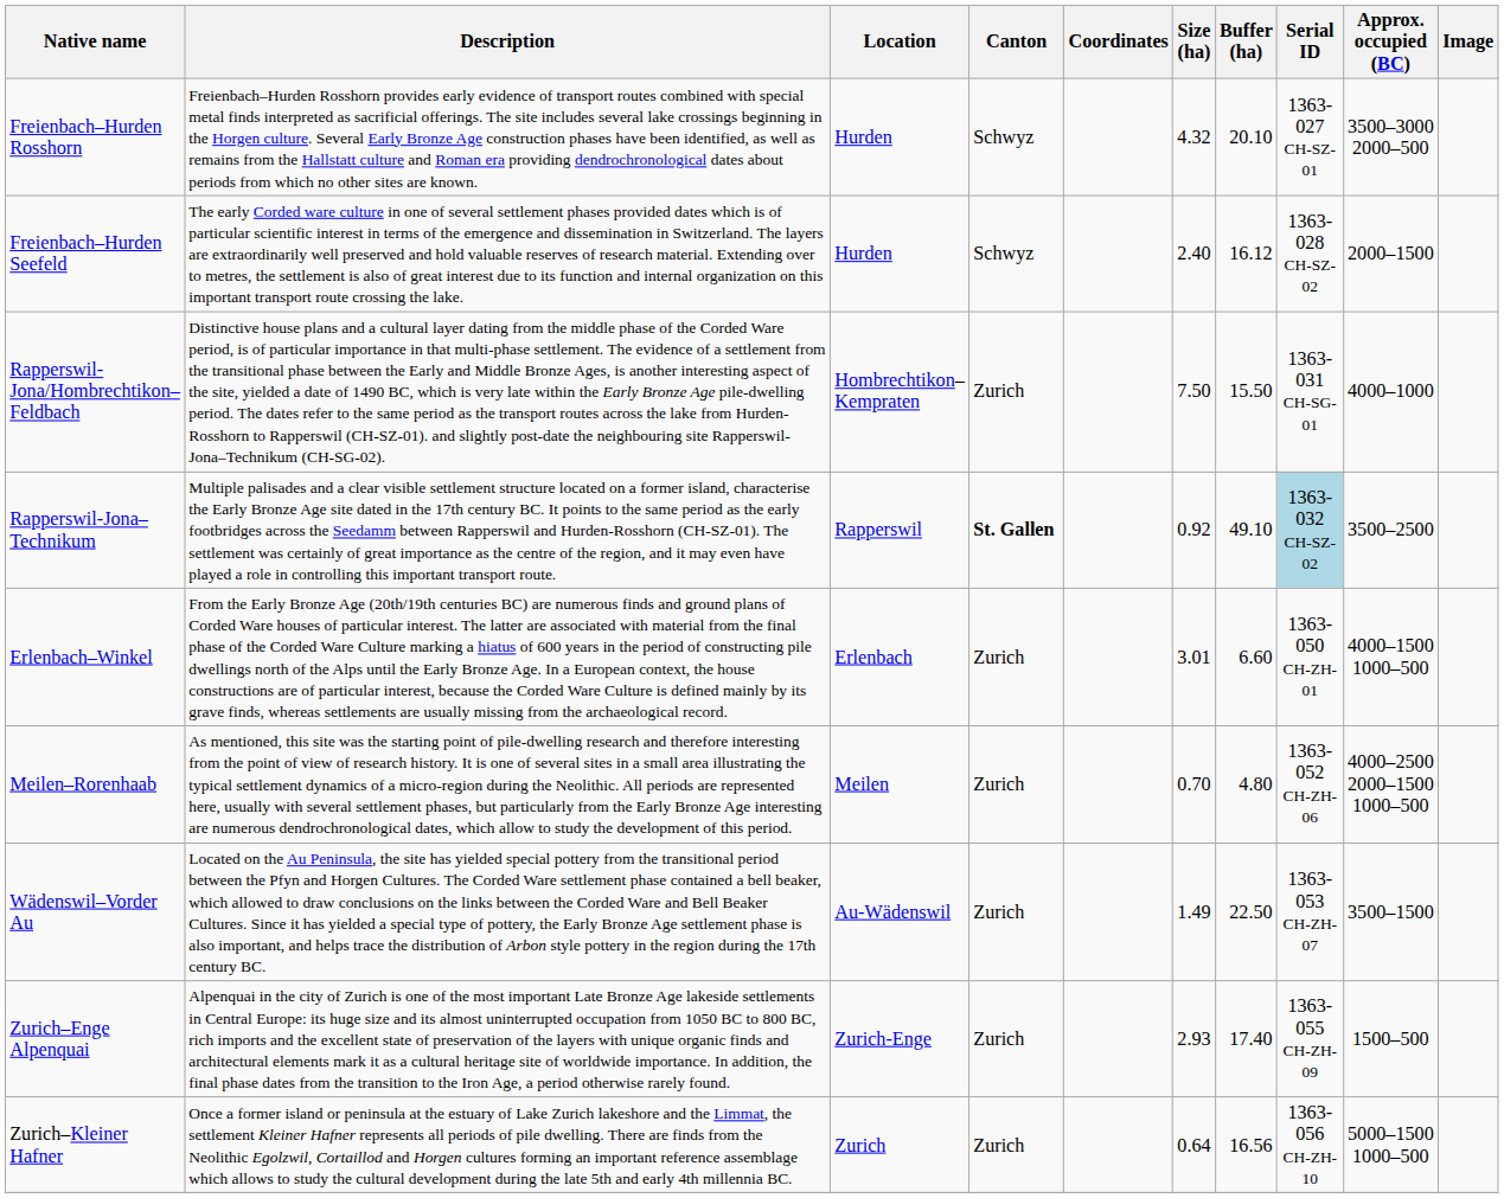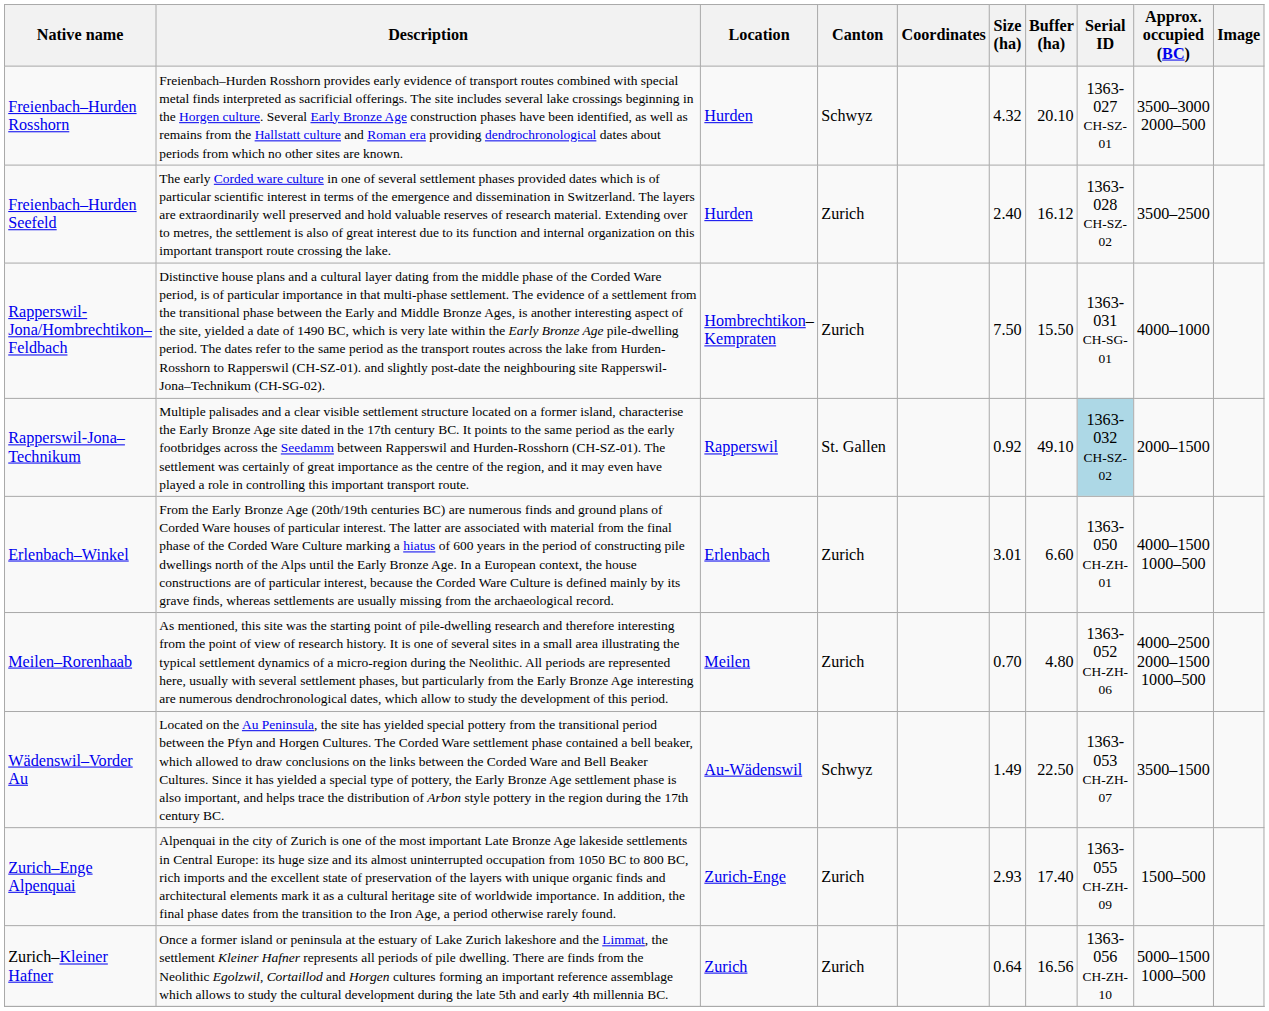 <table class="sortable wikitable">
 <tr style="background:#efefef;">
 <th width="120">Native name</th>
 <th>Description</th>
 <th width="72">Location</th>
 <th width="72">Canton</th>
 <th width="60">Coordinates</th>
 <th width="18">Size (ha)</th>
 <th width="18">Buffer (ha)</th>
 <th width="48">Serial ID</th>
 <th width="72">Approx. occupied (<a href='#'>BC</a>)</th>
 <th>Image</th>
 </tr>
 <tr>
 <td><a href='#'>Freienbach–Hurden Rosshorn</a></td>
 <td><small>Freienbach–Hurden Rosshorn provides early evidence of transport routes combined with special metal finds interpreted as sacrificial offerings. The site includes several lake crossings beginning in the <a href='#'>Horgen culture</a>. Several <a href='#'>Early Bronze Age</a> construction phases have been identified, as well as remains from the <a href='#'>Hallstatt culture</a> and <a href='#'>Roman era</a> providing <a href='#'>dendrochronological</a> dates about periods from which no other sites are known.</small></td>
 <td><a href='#'>Hurden</a></td>
 <td>Schwyz</td>
 <td><small></small></td>
 <td align=right>4.32</td>
 <td align=right>20.10</td>
 <td align="center">1363-027<br><small>CH-SZ-01</small></td>
 <td align="center">3500–3000<br>2000–500</td>
 <td></td>
 </tr>
 <tr>
 <td><a href='#'>Freienbach–Hurden Seefeld</a></td>
 <td><small>The early <a href='#'>Corded ware culture</a> in one of several settlement phases provided dates which is of particular scientific interest in terms of the emergence and dissemination in Switzerland. The layers are extraordinarily well preserved and hold valuable reserves of research material. Extending over  to  metres, the settlement is also  of great interest due to its function and internal organization on this important transport route crossing the lake.</small></td>
 <td><a href='#'>Hurden</a></td>
-<td>Schwyz</td>
+<td>Zurich</td>
 <td><small></small></td>
 <td align=right>2.40</td>
 <td align=right>16.12</td>
 <td align="center">1363-028<br><small>CH-SZ-02</small></td>
-<td align="center">2000–1500</td>
+<td align="center">3500–2500</td>
 <td></td>
 </tr>
 <tr>
 <td><a href='#'>Rapperswil-Jona/Hombrechtikon–Feldbach</a></td>
 <td><small>Distinctive house plans and a cultural layer dating from the middle phase of the Corded Ware period, is of particular importance in that multi-phase settlement. The evidence of a settlement from the transitional phase between the Early and Middle Bronze Ages, is another interesting aspect of the site, yielded a date of 1490 BC, which is very late within the <em>Early Bronze Age</em> pile-dwelling period. The dates refer to the same period as the transport routes across the lake from Hurden-Rosshorn to Rapperswil (CH-SZ-01). and slightly post-date the neighbouring site Rapperswil-Jona–Technikum (CH-SG-02).</small></td>
 <td><a href='#'>Hombrechtikon</a>–<a href='#'>Kempraten</a></td>
 <td>Zurich</td>
 <td><small></small></td>
 <td align=right>7.50</td>
 <td align=right>15.50</td>
 <td align="center">1363-031<br><small>CH-SG-01</small></td>
 <td align="center">4000–1000</td>
 <td></td>
 </tr>
 <tr>
 <td><a href='#'>Rapperswil-Jona–Technikum</a></td>
 <td><small>Multiple palisades and a clear visible settlement structure located on a former island, characterise the Early Bronze Age site dated in the 17th century BC. It points to the same period as the early footbridges across the <a href='#'>Seedamm</a> between Rapperswil and Hurden-Rosshorn (CH-SZ-01). The settlement was certainly of great importance as the centre of the region, and it may even have played a role in controlling this important transport route.</small></td>
 <td><a href='#'>Rapperswil</a></td>
-<td><strong>St. Gallen</strong></td>
+<td>St. Gallen</td>
 <td><small></small></td>
 <td align=right>0.92</td>
 <td align=right>49.10</td>
 <td align="center" style="background: lightblue;">1363-032<br><small>CH-SZ-02</small></td>
-<td align="center">3500–2500</td>
+<td align="center">2000–1500</td>
 <td></td>
 </tr>
 <tr>
 <td><a href='#'>Erlenbach–Winkel</a></td>
 <td><small>From the Early Bronze Age (20th/19th centuries BC) are numerous finds and ground plans of Corded Ware houses of particular interest. The latter are associated with material from the final phase of the Corded Ware Culture marking a <a href='#'>hiatus</a> of 600 years in the period of constructing pile dwellings north of the Alps until the Early Bronze Age. In a European context, the house constructions are of particular interest, because the Corded Ware Culture is defined mainly by its grave finds, whereas settlements are usually missing from the archaeological record.</small></td>
 <td><a href='#'>Erlenbach</a></td>
 <td>Zurich</td>
 <td><small></small></td>
 <td align=right>3.01</td>
 <td align=right>6.60</td>
 <td align="center">1363-050<br><small>CH-ZH-01</small></td>
 <td align="center">4000–1500<br>1000–500</td>
 <td></td>
 </tr>
 <tr>
 <td><a href='#'>Meilen–Rorenhaab</a></td>
 <td><small>As mentioned, this site was the starting point of pile-dwelling research and therefore interesting from the point of view of research history. It is one of several sites in a small area illustrating the typical settlement dynamics of a micro-region during the Neolithic. All periods are represented here, usually with several settlement phases, but particularly from the Early Bronze Age interesting are numerous dendrochronological dates, which allow to study the development of this period.</small></td>
 <td><a href='#'>Meilen</a></td>
 <td>Zurich</td>
 <td><small></small></td>
 <td align=right>0.70</td>
 <td align=right>4.80</td>
 <td align="center">1363-052<br><small>CH-ZH-06</small></td>
 <td align="center">4000–2500<br>2000–1500 <br>1000–500</td>
 <td></td>
 </tr>
 <tr>
 <td><a href='#'>Wädenswil–Vorder Au</a></td>
 <td><small>Located on the <a href='#'>Au Peninsula</a>, the site has yielded special pottery from the transitional period between the Pfyn and Horgen Cultures. The Corded Ware settlement phase contained a bell beaker, which allowed to draw conclusions on the links between the Corded Ware and Bell Beaker Cultures. Since it has yielded a special type of pottery, the Early Bronze Age settlement phase is also important, and helps trace the distribution of <em>Arbon</em> style pottery in the region during the 17th century BC.</small></td>
 <td><a href='#'>Au-Wädenswil</a></td>
-<td>Zurich</td>
+<td>Schwyz</td>
 <td><small></small></td>
 <td align=right>1.49</td>
 <td align=right>22.50</td>
 <td align="center">1363-053<br><small>CH-ZH-07</small></td>
 <td align="center">3500–1500</td>
 <td></td>
 </tr>
 <tr>
 <td><a href='#'>Zurich–Enge Alpenquai</a></td>
 <td><small>Alpenquai in the city of Zurich is one of the most important Late Bronze Age lakeside settlements in Central Europe: its huge size and its almost uninterrupted occupation from 1050 BC to 800 BC, rich imports and the excellent state of preservation of the layers with unique organic finds and architectural elements mark it as a cultural heritage site of worldwide importance. In addition, the final phase dates from the transition to the Iron Age, a period otherwise rarely found.</small></td>
 <td><a href='#'>Zurich-Enge</a></td>
 <td>Zurich</td>
 <td><small></small></td>
 <td align=right>2.93</td>
 <td align=right>17.40</td>
 <td align="center">1363-055<br><small>CH-ZH-09</small></td>
 <td align="center">1500–500</td>
 <td></td>
 </tr>
 <tr>
 <td>Zurich–<a href='#'>Kleiner Hafner</a></td>
 <td><small>Once a former island or peninsula at the estuary of Lake Zurich lakeshore and the <a href='#'>Limmat</a>, the settlement <em>Kleiner Hafner</em> represents all periods of pile dwelling. There are finds from the Neolithic <em>Egolzwil</em>, <em>Cortaillod</em> and <em>Horgen</em> cultures forming an important reference assemblage which allows to study the cultural development during the late 5th and early 4th millennia BC.</small></td>
 <td><a href='#'>Zurich</a></td>
 <td>Zurich</td>
 <td><small></small></td>
 <td align=right>0.64</td>
 <td align=right>16.56</td>
 <td align="center">1363-056<br><small>CH-ZH-10</small></td>
 <td align="center">5000–1500<br>1000–500</td>
 <td></td>
 </tr>
 <tr>
 </tr>
 </table>
